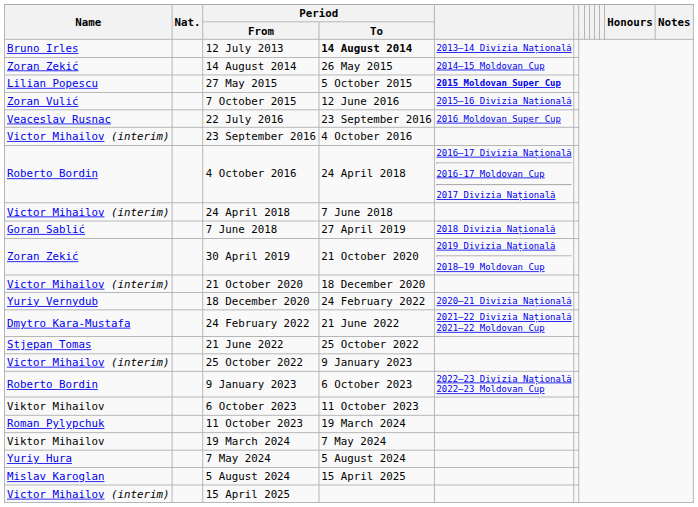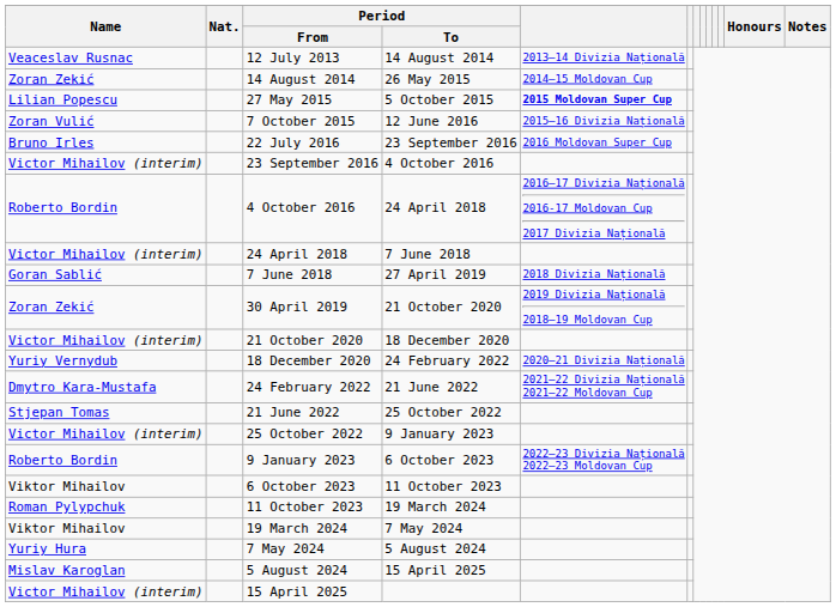 <table class="wikitable sortable" style="text-align: center">
 <tr>
 </tr>
 <tr>
 <th rowspan="2">Name</th>
 <th rowspan="2">Nat.</th>
 <th colspan="2">Period</th>
 <th rowspan="2"></th>
 <th rowspan="2"></th>
 <th rowspan="2"></th>
 <th rowspan="2"></th>
 <th rowspan="2"></th>
 <th rowspan="2"></th>
 <th rowspan="2"></th>
 <th rowspan="2">Honours</th>
 <th rowspan="2">Notes</th>
 </tr>
 <tr>
 <th>From</th>
 <th>To</th>
 </tr>
 <tr>
-<td align=left><a href='#'>Bruno Irles</a></td>
+<td align=left><a href='#'>Veaceslav Rusnac</a></td>
 <td align=left></td>
 <td align=left>12 July 2013</td>
-<td align=left><strong>14 August 2014<br></strong></td>
+<td align=left>14 August 2014<br></td>
 <td style="text-align:left;font-size:smaller"><a href='#'>2013–14 Divizia Națională</a></td>
 <td></td>
 </tr>
 <tr>
 <td align=left><a href='#'>Zoran Zekić</a></td>
 <td align=left></td>
 <td align=left>14 August 2014</td>
 <td align=left>26 May 2015<br></td>
 <td style="text-align:left;font-size:smaller"><a href='#'>2014–15 Moldovan Cup</a></td>
 <td></td>
 </tr>
 <tr>
 <td align=left><a href='#'>Lilian Popescu</a></td>
 <td align=left></td>
 <td align=left>27 May 2015</td>
 <td align=left>5 October 2015<br></td>
 <td style="text-align:left;font-size:smaller"><strong><a href='#'>2015 Moldovan Super Cup</a></strong></td>
 <td></td>
 </tr>
 <tr>
 <td align=left><a href='#'>Zoran Vulić</a></td>
 <td align=left></td>
 <td align=left>7 October 2015</td>
 <td align=left>12 June 2016<br></td>
 <td style="text-align:left;font-size:smaller"><a href='#'>2015–16 Divizia Națională</a></td>
 <td></td>
 </tr>
 <tr>
-<td align=left><a href='#'>Veaceslav Rusnac</a></td>
+<td align=left><a href='#'>Bruno Irles</a></td>
 <td align=left></td>
 <td align=left>22 July 2016</td>
 <td align=left>23 September 2016<br></td>
 <td style="text-align:left;font-size:smaller"><a href='#'>2016 Moldovan Super Cup</a></td>
 <td></td>
 </tr>
 <tr>
 <td align=left><a href='#'>Victor Mihailov</a> <em>(interim)</em></td>
 <td align=left></td>
 <td align=left>23 September 2016</td>
 <td align=left>4 October 2016<br></td>
 <td style="text-align:left;font-size:smaller"></td>
 <td></td>
 </tr>
 <tr>
 <td align=left><a href='#'>Roberto Bordin</a></td>
 <td align=left></td>
 <td align=left>4 October 2016</td>
 <td align=left>24 April 2018<br></td>
 <td style="text-align:left;font-size:smaller"><a href='#'>2016–17 Divizia Națională</a><hr><a href='#'>2016-17 Moldovan Cup</a><hr><a href='#'>2017 Divizia Națională</a></td>
 <td></td>
 </tr>
 <tr>
 <td align=left><a href='#'>Victor Mihailov</a> <em>(interim)</em></td>
 <td align=left></td>
 <td align=left>24 April 2018</td>
 <td align=left>7 June 2018<br></td>
 <td style="text-align:left;font-size:smaller"></td>
 <td></td>
 </tr>
 <tr>
 <td align=left><a href='#'>Goran Sablić</a></td>
 <td align=left></td>
 <td align=left>7 June 2018</td>
 <td align=left>27 April 2019<br></td>
 <td style="text-align:left;font-size:smaller"><a href='#'>2018 Divizia Națională</a></td>
 <td></td>
 </tr>
 <tr>
 <td align=left><a href='#'>Zoran Zekić</a></td>
 <td align=left></td>
 <td align=left>30 April 2019</td>
 <td align=left>21 October 2020<br></td>
 <td style="text-align:left;font-size:smaller"><a href='#'>2019 Divizia Națională</a><hr><a href='#'>2018–19 Moldovan Cup</a></td>
 <td></td>
 </tr>
 <tr>
 <td align=left><a href='#'>Victor Mihailov</a> <em>(interim)</em></td>
 <td align=left></td>
 <td align=left>21 October 2020</td>
 <td align=left>18 December 2020<br></td>
 <td style="text-align:left;font-size:smaller"></td>
 <td></td>
 </tr>
 <tr>
 <td align=left><a href='#'>Yuriy Vernydub</a></td>
 <td align=left></td>
 <td align=left>18 December 2020</td>
 <td align=left>24 February 2022<br></td>
 <td style="text-align:left;font-size:smaller"><a href='#'>2020–21 Divizia Națională</a></td>
 <td></td>
 </tr>
 <tr>
 <td align=left><a href='#'>Dmytro Kara-Mustafa</a> </td>
 <td align=left></td>
 <td align=left>24 February 2022</td>
 <td align=left>21 June 2022<br></td>
 <td style="text-align:left;font-size:smaller"><a href='#'>2021–22 Divizia Națională</a> <br> <a href='#'>2021–22 Moldovan Cup</a></td>
 <td></td>
 </tr>
 <tr>
 <td align=left><a href='#'>Stjepan Tomas</a></td>
 <td align=left></td>
 <td align=left>21 June 2022</td>
 <td align=left>25 October 2022<br></td>
 <td style="text-align:left;font-size:smaller"></td>
 <td></td>
 </tr>
 <tr>
 <td align=left><a href='#'>Victor Mihailov</a> <em>(interim)</em></td>
 <td align=left></td>
 <td align=left>25 October 2022</td>
 <td align=left>9 January 2023<br></td>
 <td style="text-align:left;font-size:smaller"></td>
 <td></td>
 </tr>
 <tr>
 <td align=left><a href='#'>Roberto Bordin</a></td>
 <td align=left></td>
 <td align=left>9 January 2023</td>
 <td align=left>6 October 2023<br></td>
 <td style="text-align:left;font-size:smaller"><a href='#'>2022–23 Divizia Națională</a> <br> <a href='#'>2022–23 Moldovan Cup</a></td>
 <td></td>
 </tr>
 <tr>
 <td align=left>Viktor Mihailov </td>
 <td align=left></td>
 <td align=left>6 October 2023</td>
 <td align=left>11 October 2023<br></td>
 <td style="text-align:left;font-size:smaller"></td>
 <td></td>
 </tr>
 <tr>
 <td align=left><a href='#'>Roman Pylypchuk</a></td>
 <td align=left></td>
 <td align=left>11 October 2023</td>
 <td align=left>19 March 2024<br></td>
 <td style="text-align:left;font-size:smaller"></td>
 <td></td>
 </tr>
 <tr>
 <td align=left>Viktor Mihailov </td>
 <td align=left></td>
 <td align=left>19 March 2024</td>
 <td align=left>7 May 2024<br></td>
 <td style="text-align:left;font-size:smaller"></td>
 <td></td>
 </tr>
 <tr>
 <td align=left><a href='#'>Yuriy Hura</a></td>
 <td align=left></td>
 <td align=left>7 May 2024</td>
 <td align=left>5 August 2024<br></td>
 <td style="text-align:left;font-size:smaller"></td>
 <td></td>
 </tr>
 <tr>
 <td align=left><a href='#'>Mislav Karoglan</a></td>
 <td align=left></td>
 <td align=left>5 August 2024</td>
 <td align=left>15 April 2025<br></td>
 <td style="text-align:left;font-size:smaller"></td>
 <td></td>
 </tr>
 <tr>
 <td align=left><a href='#'>Victor Mihailov</a> <em>(interim)</em></td>
 <td align=left></td>
 <td align=left>15 April 2025</td>
 <td align=left><br></td>
 <td style="text-align:left;font-size:smaller"></td>
 <td></td>
 </tr>
 </table>
